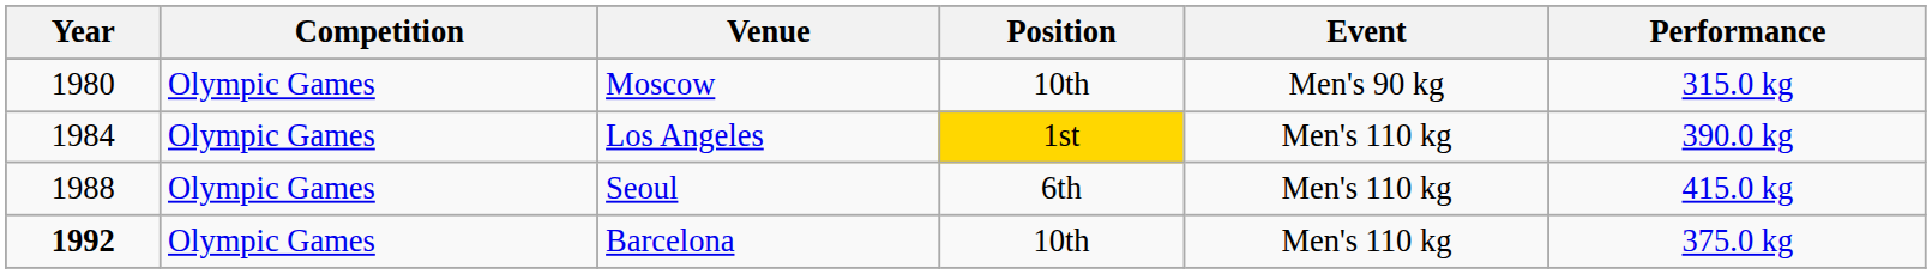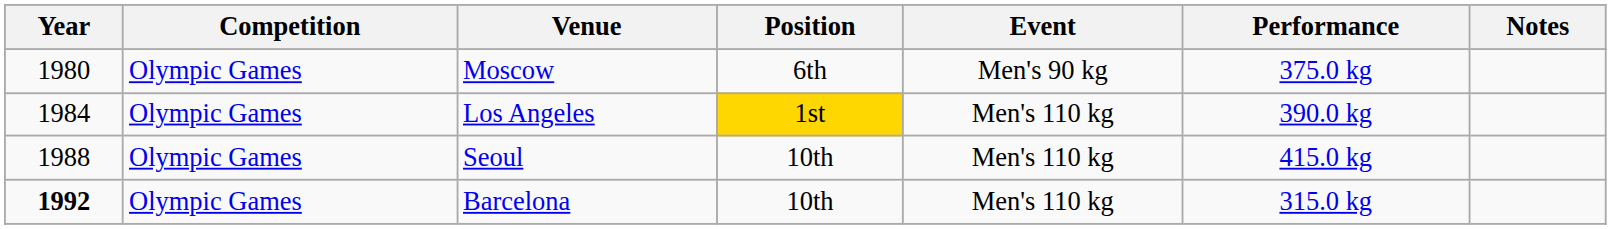 <table class="wikitable sortable" width=55% style="font-size:90%; text-align:center;">
 <tr>
 <th>Year</th>
 <th>Competition</th>
 <th>Venue</th>
 <th>Position</th>
 <th>Event</th>
 <th>Performance</th>
+<th>Notes</th>
 </tr>
 <tr>
 <td>1980</td>
 <td align=left><a href='#'>Olympic Games</a></td>
 <td align=left> <a href='#'>Moscow</a></td>
-<td>10th</td>
+<td>6th</td>
 <td>Men's 90 kg</td>
-<td><a href='#'>315.0 kg</a></td>
+<td><a href='#'>375.0 kg</a></td>
+<td></td>
 </tr>
 <tr>
 <td>1984</td>
 <td align=left><a href='#'>Olympic Games</a></td>
 <td align=left> <a href='#'>Los Angeles</a></td>
 <td bgcolor=gold>1st</td>
 <td>Men's 110 kg</td>
 <td><a href='#'>390.0 kg</a></td>
+<td></td>
 </tr>
 <tr>
 <td>1988</td>
 <td align=left><a href='#'>Olympic Games</a></td>
 <td align=left> <a href='#'>Seoul</a></td>
-<td>6th</td>
+<td>10th</td>
 <td>Men's 110 kg</td>
 <td><a href='#'>415.0 kg</a></td>
+<td></td>
 </tr>
 <tr>
 <td><strong>1992</strong></td>
 <td align=left><a href='#'>Olympic Games</a></td>
 <td align=left> <a href='#'>Barcelona</a></td>
 <td>10th</td>
 <td>Men's 110 kg</td>
-<td><a href='#'>375.0 kg</a></td>
+<td><a href='#'>315.0 kg</a></td>
+<td></td>
 </tr>
 </table>
